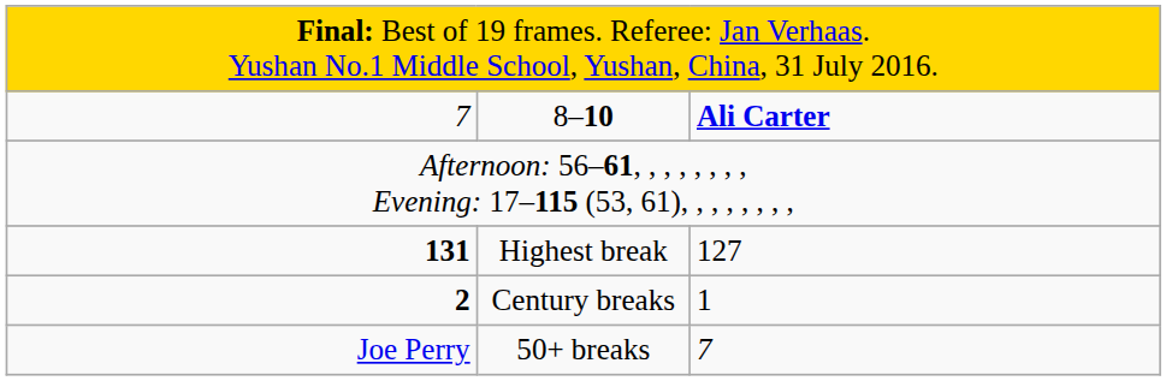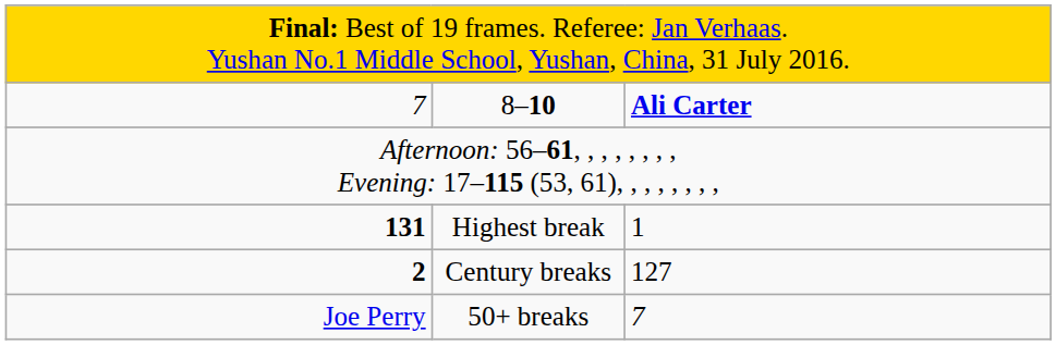 <table class="wikitable" style="font-size: 95%; margin: 1em auto 1em auto;">
 <tr>
 <td colspan="3" align="center" bgcolor="#ffd700"><strong>Final:</strong> Best of 19 frames. Referee: <a href='#'>Jan Verhaas</a>.<br> <a href='#'>Yushan No.1 Middle School</a>, <a href='#'>Yushan</a>, <a href='#'>China</a>, 31 July 2016.</td>
 </tr>
 <tr>
 <td align="right"><em>7</em></td>
 <td width="100" align="center">8–<strong>10</strong></td>
 <td width="230"><strong><a href='#'>Ali Carter</a></strong><br></td>
 </tr>
 <tr>
 <td colspan="3" align="center" style="font-size: 100%"><em>Afternoon:</em> 56–<strong>61</strong>, , , , , , , ,  <br><em>Evening:</em> 17–<strong>115</strong> (53, 61), , , , , , , , </td>
 </tr>
 <tr>
 <td align="right"><strong>131</strong></td>
 <td align="center">Highest break</td>
-<td>127</td>
+<td>1</td>
 </tr>
 <tr>
 <td align="right"><strong>2</strong></td>
 <td align="center">Century breaks</td>
-<td>1</td>
+<td>127</td>
 </tr>
 <tr>
 <td width="230" align="right"><a href='#'>Joe Perry</a> <br></td>
 <td align="center">50+ breaks</td>
 <td><em>7</em></td>
 </tr>
 </table>
